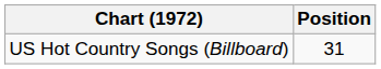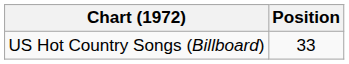 <table class="wikitable">
 <tr>
 <th>Chart (1972)</th>
 <th>Position</th>
 </tr>
 <tr>
 <td>US Hot Country Songs (<em>Billboard</em>)</td>
-<td align="center">31</td>
+<td align="center">33</td>
 </tr>
 </table>
